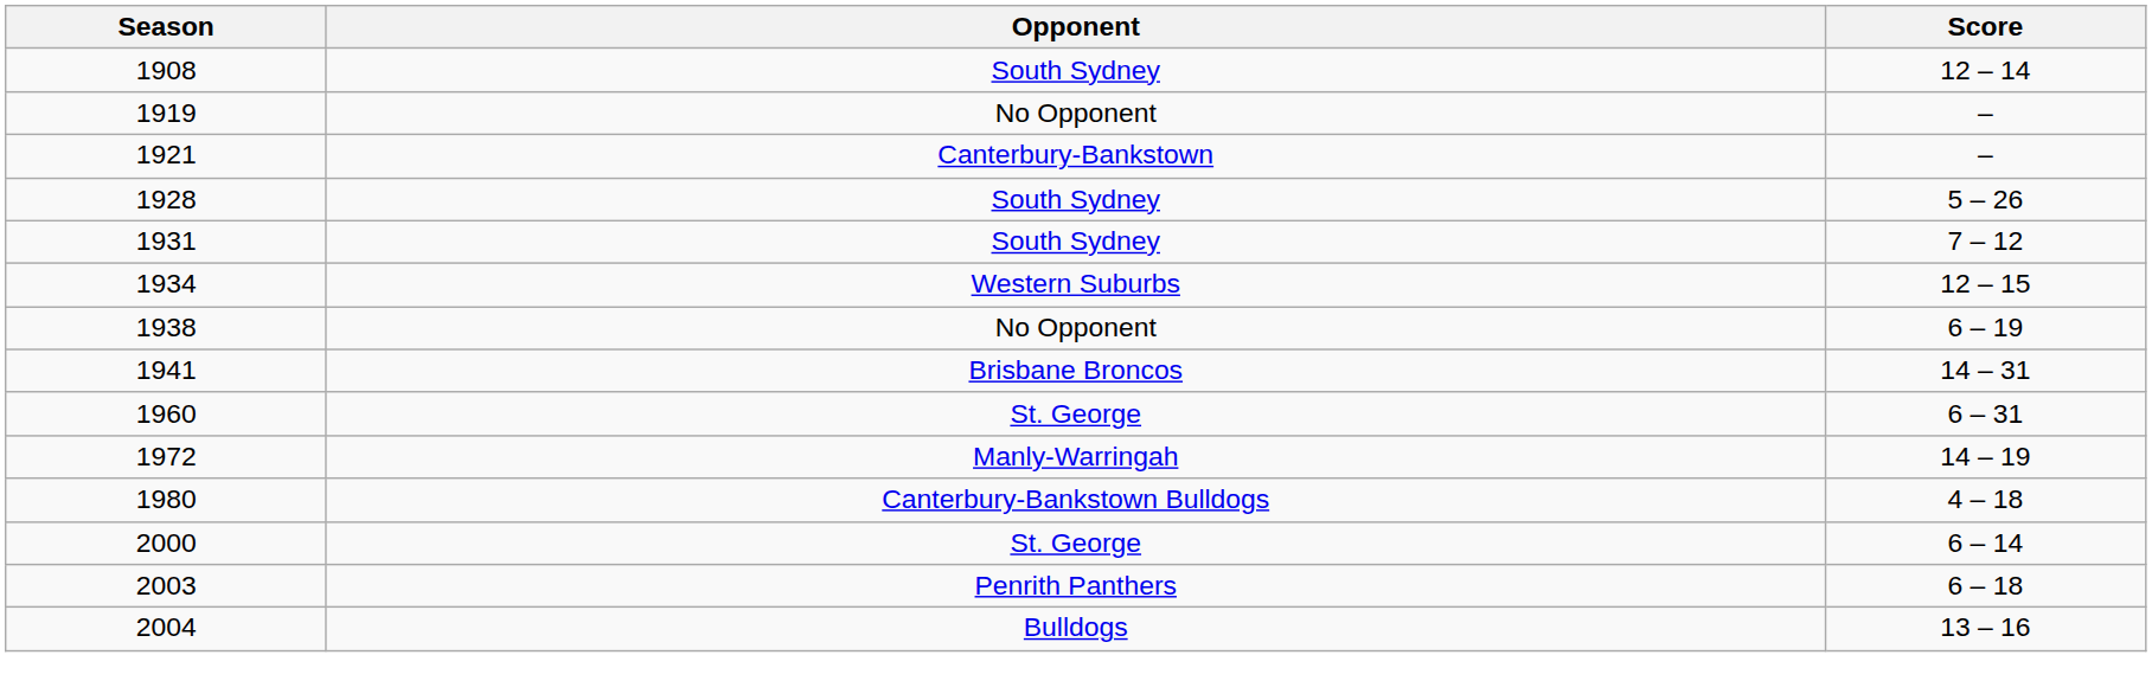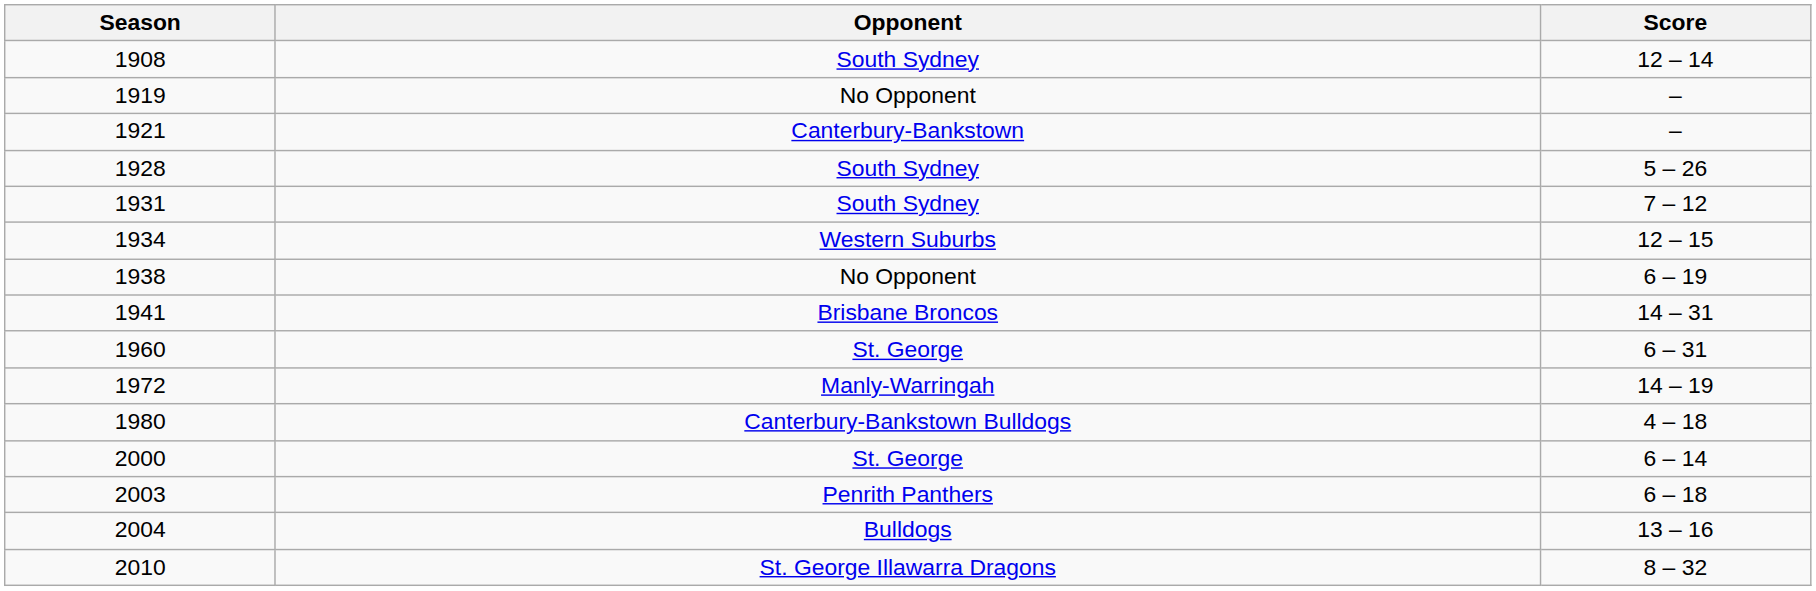 <table class="wikitable" width="100%" style="text-align: center;">
 <tr>
 <th width="15%">Season</th>
 <th width="70%">Opponent</th>
 <th width="15%">Score</th>
 </tr>
 <tr>
 <td>1908</td>
 <td><a href='#'>South Sydney</a></td>
 <td>12 – 14</td>
 </tr>
 <tr>
 <td>1919</td>
 <td>No Opponent</td>
 <td>–</td>
 </tr>
 <tr>
 <td>1921</td>
 <td><a href='#'>Canterbury-Bankstown</a></td>
 <td>–</td>
 </tr>
 <tr>
 <td>1928</td>
 <td><a href='#'>South Sydney</a></td>
 <td>5 – 26</td>
 </tr>
 <tr>
 <td>1931</td>
 <td><a href='#'>South Sydney</a></td>
 <td>7 – 12</td>
 </tr>
 <tr>
 <td>1934</td>
 <td><a href='#'>Western Suburbs</a></td>
 <td>12 – 15</td>
 </tr>
 <tr>
 <td>1938</td>
 <td>No Opponent</td>
 <td>6 – 19</td>
 </tr>
 <tr>
 <td>1941</td>
 <td><a href='#'>Brisbane Broncos</a></td>
 <td>14 – 31</td>
 </tr>
 <tr>
 <td>1960</td>
 <td><a href='#'>St. George</a></td>
 <td>6 – 31</td>
 </tr>
 <tr>
 <td>1972</td>
 <td><a href='#'>Manly-Warringah</a></td>
 <td>14 – 19</td>
 </tr>
 <tr>
 <td>1980</td>
 <td><a href='#'>Canterbury-Bankstown Bulldogs</a></td>
 <td>4 – 18</td>
 </tr>
 <tr>
 <td>2000</td>
 <td><a href='#'>St. George</a></td>
 <td>6 – 14</td>
 </tr>
 <tr>
 <td>2003</td>
 <td><a href='#'>Penrith Panthers</a></td>
 <td>6 – 18</td>
 </tr>
 <tr>
 <td>2004</td>
 <td><a href='#'>Bulldogs</a></td>
 <td>13 – 16</td>
 </tr>
+<tr>
+<td>2010</td>
+<td><a href='#'>St. George Illawarra Dragons</a></td>
+<td>8 – 32</td>
+</tr>
 </table>
